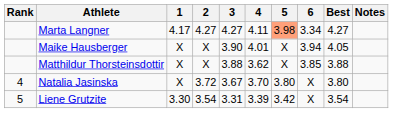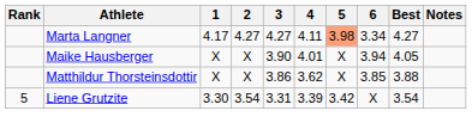 <table class="wikitable sortable" style="text-align:center">
 <tr>
 <th>Rank</th>
 <th>Athlete</th>
 <th>1</th>
 <th>2</th>
 <th>3</th>
 <th>4</th>
 <th>5</th>
 <th>6</th>
 <th>Best</th>
 <th>Notes</th>
 </tr>
 <tr>
 <td></td>
 <td style="text-align:left"><a href='#'>Marta Langner</a><br></td>
 <td>4.17</td>
 <td>4.27</td>
 <td>4.27</td>
 <td>4.11</td>
 <td style="background: lightsalmon;">3.98</td>
 <td>3.34</td>
 <td>4.27</td>
 <td></td>
 </tr>
 <tr>
 <td></td>
 <td style="text-align:left"><a href='#'>Maike Hausberger</a><br></td>
 <td>X</td>
 <td>X</td>
 <td>3.90</td>
 <td>4.01</td>
 <td>X</td>
 <td>3.94</td>
 <td>4.05</td>
 <td></td>
 </tr>
 <tr>
 <td></td>
 <td style="text-align:left"><a href='#'>Matthildur Thorsteinsdottir</a><br></td>
 <td>X</td>
 <td>X</td>
-<td>3.88</td>
+<td>3.86</td>
 <td>3.62</td>
 <td>X</td>
 <td>3.85</td>
 <td>3.88</td>
-<td></td>
-</tr>
-<tr>
-<td>4</td>
-<td style="text-align:left"><a href='#'>Natalia Jasinska</a><br></td>
-<td>X</td>
-<td>3.72</td>
-<td>3.67</td>
-<td>3.70</td>
-<td>3.80</td>
-<td>X</td>
-<td>3.80</td>
 <td></td>
 </tr>
 <tr>
 <td>5</td>
 <td style="text-align:left"><a href='#'>Liene Grutzite</a><br></td>
 <td>3.30</td>
 <td>3.54</td>
 <td>3.31</td>
 <td>3.39</td>
 <td>3.42</td>
 <td>X</td>
 <td>3.54</td>
 <td></td>
 </tr>
 </table>
